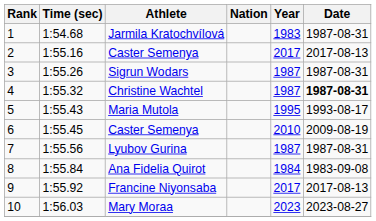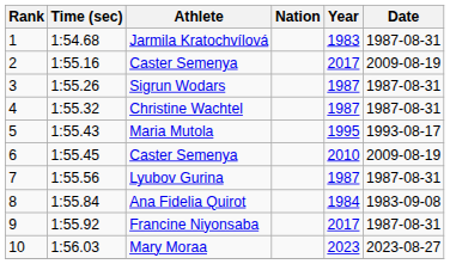 <table class=wikitable style="font-size:95%">
 <tr>
 <th>Rank</th>
 <th>Time (sec)</th>
 <th>Athlete</th>
 <th>Nation</th>
 <th>Year</th>
 <th>Date</th>
 </tr>
 <tr>
 <td>1</td>
 <td>1:54.68</td>
 <td><a href='#'>Jarmila Kratochvílová</a></td>
 <td></td>
 <td><a href='#'>1983</a></td>
 <td>1987-08-31</td>
 </tr>
 <tr>
 <td>2</td>
 <td>1:55.16</td>
 <td><a href='#'>Caster Semenya</a></td>
 <td></td>
 <td><a href='#'>2017</a></td>
-<td>2017-08-13</td>
+<td>2009-08-19</td>
 </tr>
 <tr>
 <td>3</td>
 <td>1:55.26</td>
 <td><a href='#'>Sigrun Wodars</a></td>
 <td></td>
 <td><a href='#'>1987</a></td>
 <td>1987-08-31</td>
 </tr>
 <tr>
 <td>4</td>
 <td>1:55.32</td>
 <td><a href='#'>Christine Wachtel</a></td>
 <td></td>
 <td><a href='#'>1987</a></td>
-<td><strong>1987-08-31</strong></td>
+<td>1987-08-31</td>
 </tr>
 <tr>
 <td>5</td>
 <td>1:55.43</td>
 <td><a href='#'>Maria Mutola</a></td>
 <td></td>
 <td><a href='#'>1995</a></td>
 <td>1993-08-17</td>
 </tr>
 <tr>
 <td>6</td>
 <td>1:55.45</td>
 <td><a href='#'>Caster Semenya</a></td>
 <td></td>
 <td><a href='#'>2010</a></td>
 <td>2009-08-19</td>
 </tr>
 <tr>
 <td>7</td>
 <td>1:55.56</td>
 <td><a href='#'>Lyubov Gurina</a></td>
 <td></td>
 <td><a href='#'>1987</a></td>
 <td>1987-08-31</td>
 </tr>
 <tr>
 <td>8</td>
 <td>1:55.84</td>
 <td><a href='#'>Ana Fidelia Quirot</a></td>
 <td></td>
 <td><a href='#'>1984</a></td>
 <td>1983-09-08</td>
 </tr>
 <tr>
 <td>9</td>
 <td>1:55.92</td>
 <td><a href='#'>Francine Niyonsaba</a></td>
 <td></td>
 <td><a href='#'>2017</a></td>
-<td>2017-08-13</td>
+<td>1987-08-31</td>
 </tr>
 <tr>
 <td>10</td>
 <td>1:56.03</td>
 <td><a href='#'>Mary Moraa</a></td>
 <td></td>
 <td><a href='#'>2023</a></td>
 <td>2023-08-27</td>
 </tr>
 <tr>
 </tr>
 </table>
